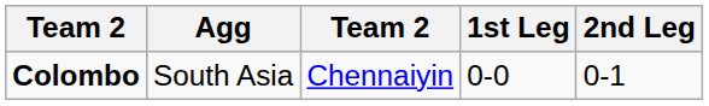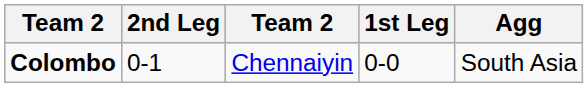 <table class="wikitable">
 <tr>
 <th>Team 2</th>
-<th>Agg</th>
+<th>2nd Leg</th>
 <th>Team 2</th>
 <th>1st Leg</th>
-<th>2nd Leg</th>
+<th>Agg</th>
 </tr>
 <tr>
 <td><strong>Colombo </strong></td>
-<td>South Asia</td>
+<td>0-1</td>
 <td> <a href='#'>Chennaiyin</a></td>
 <td>0-0</td>
-<td>0-1</td>
+<td>South Asia</td>
 </tr>
 </table>
